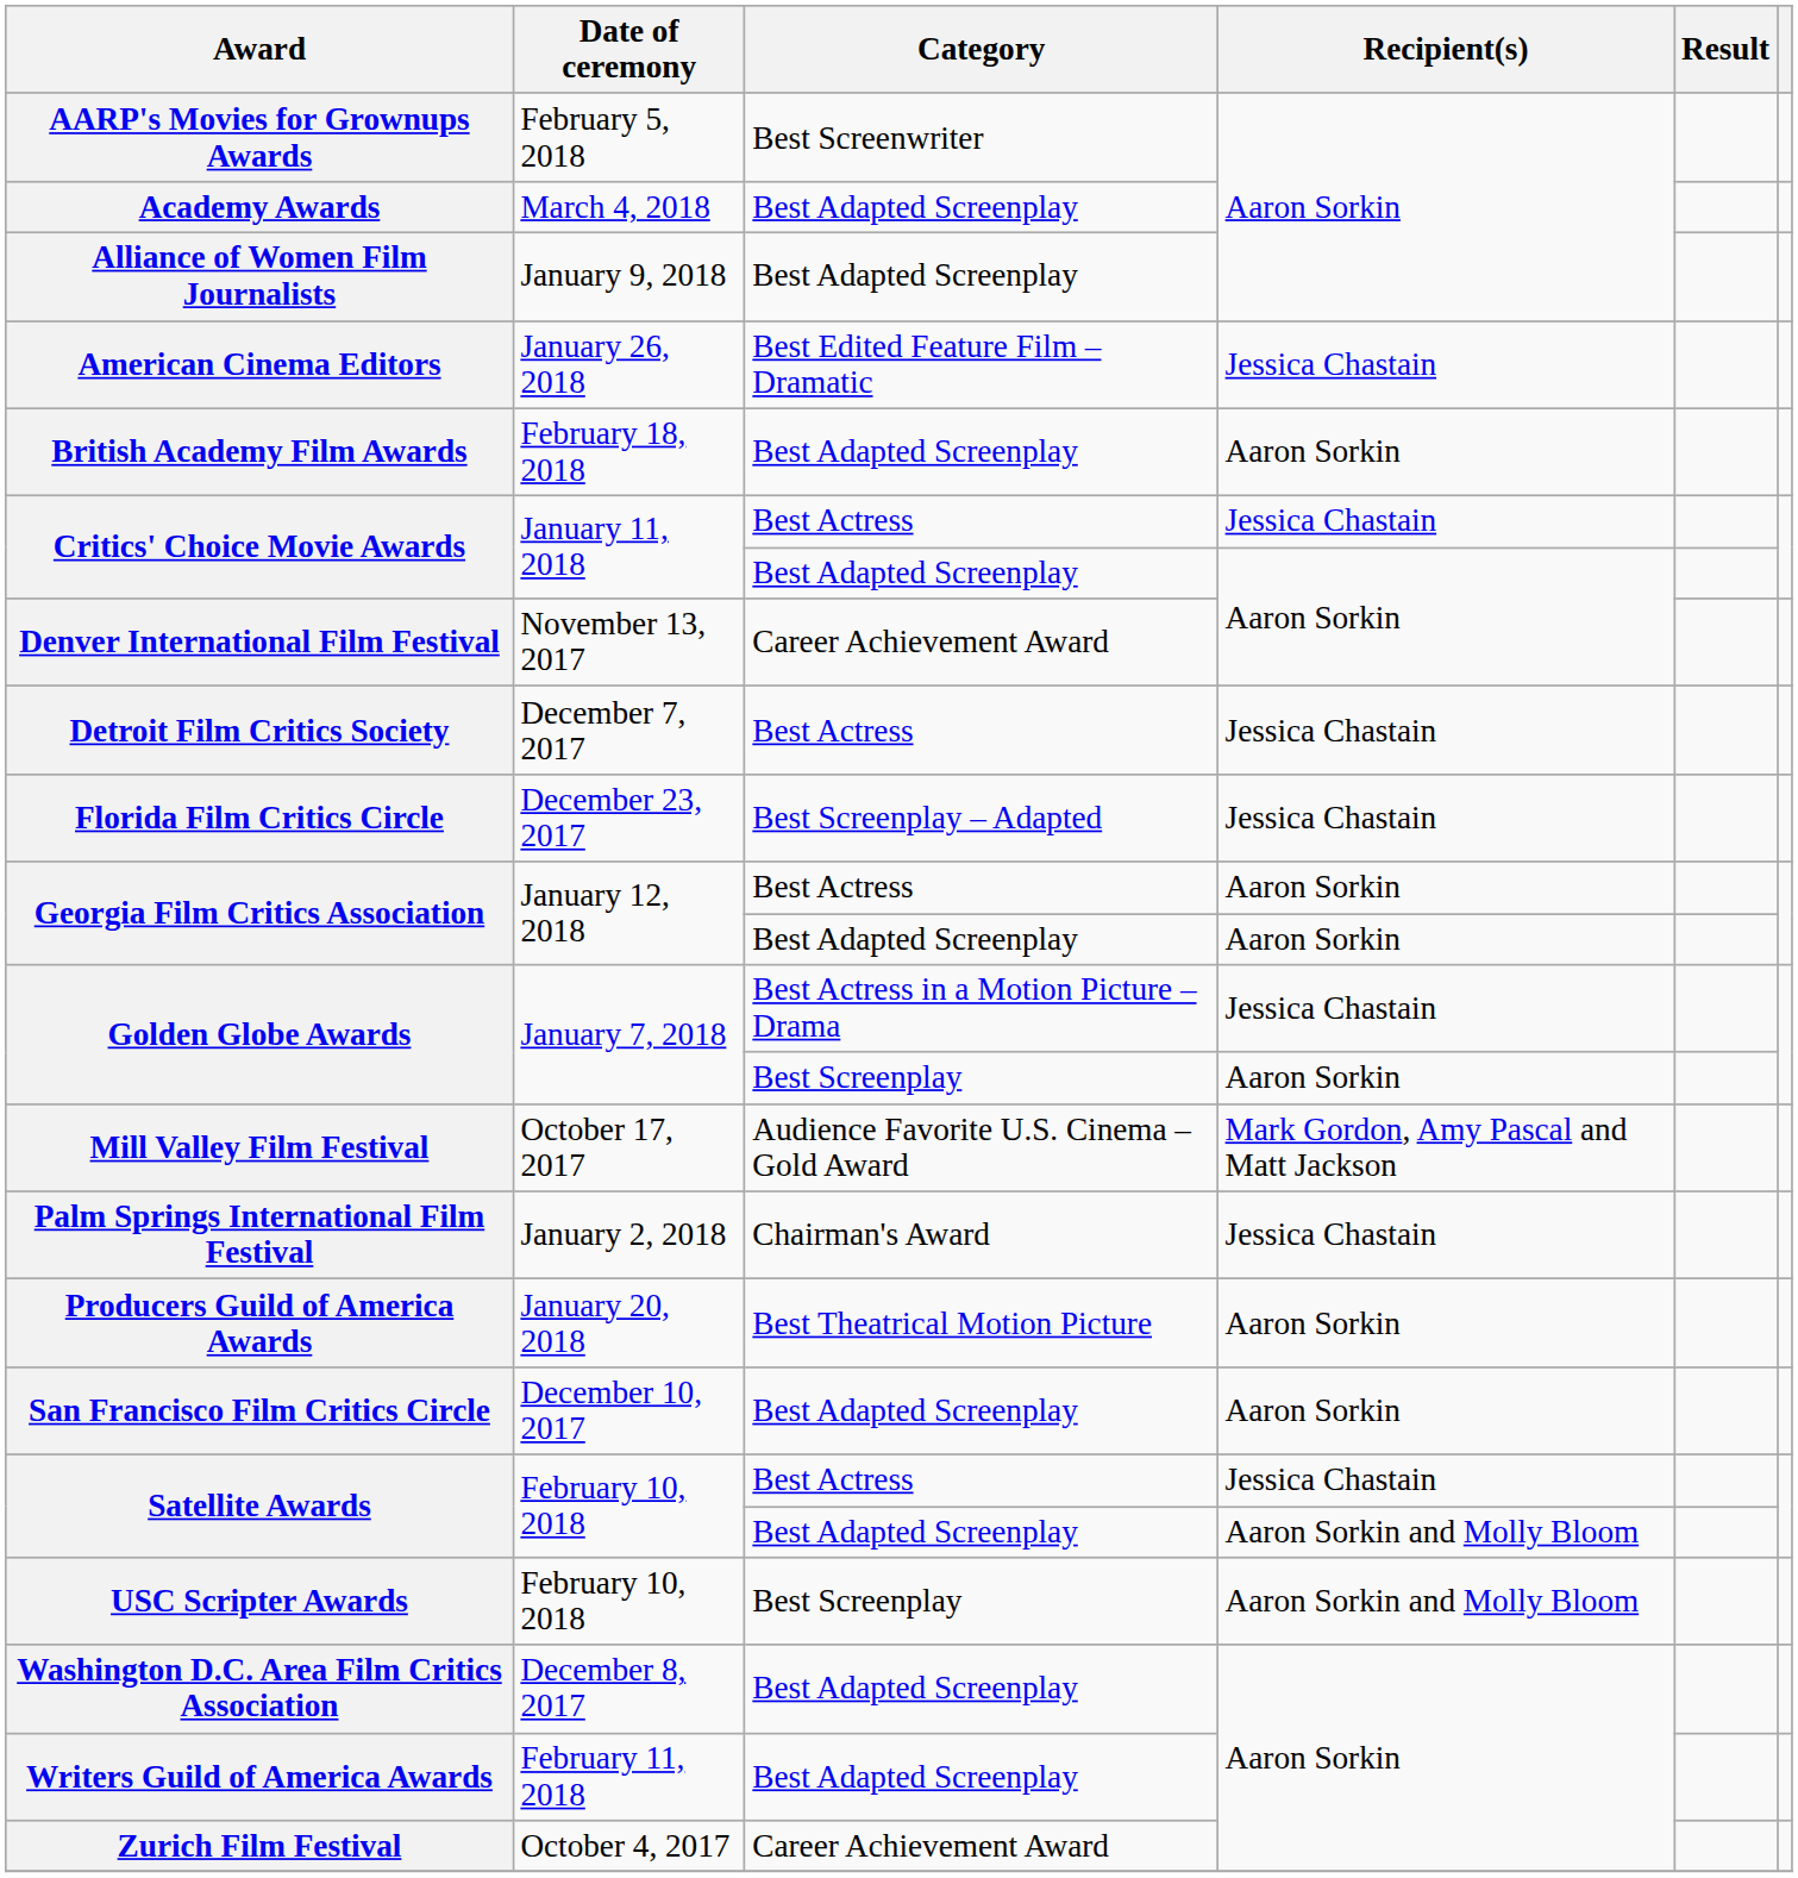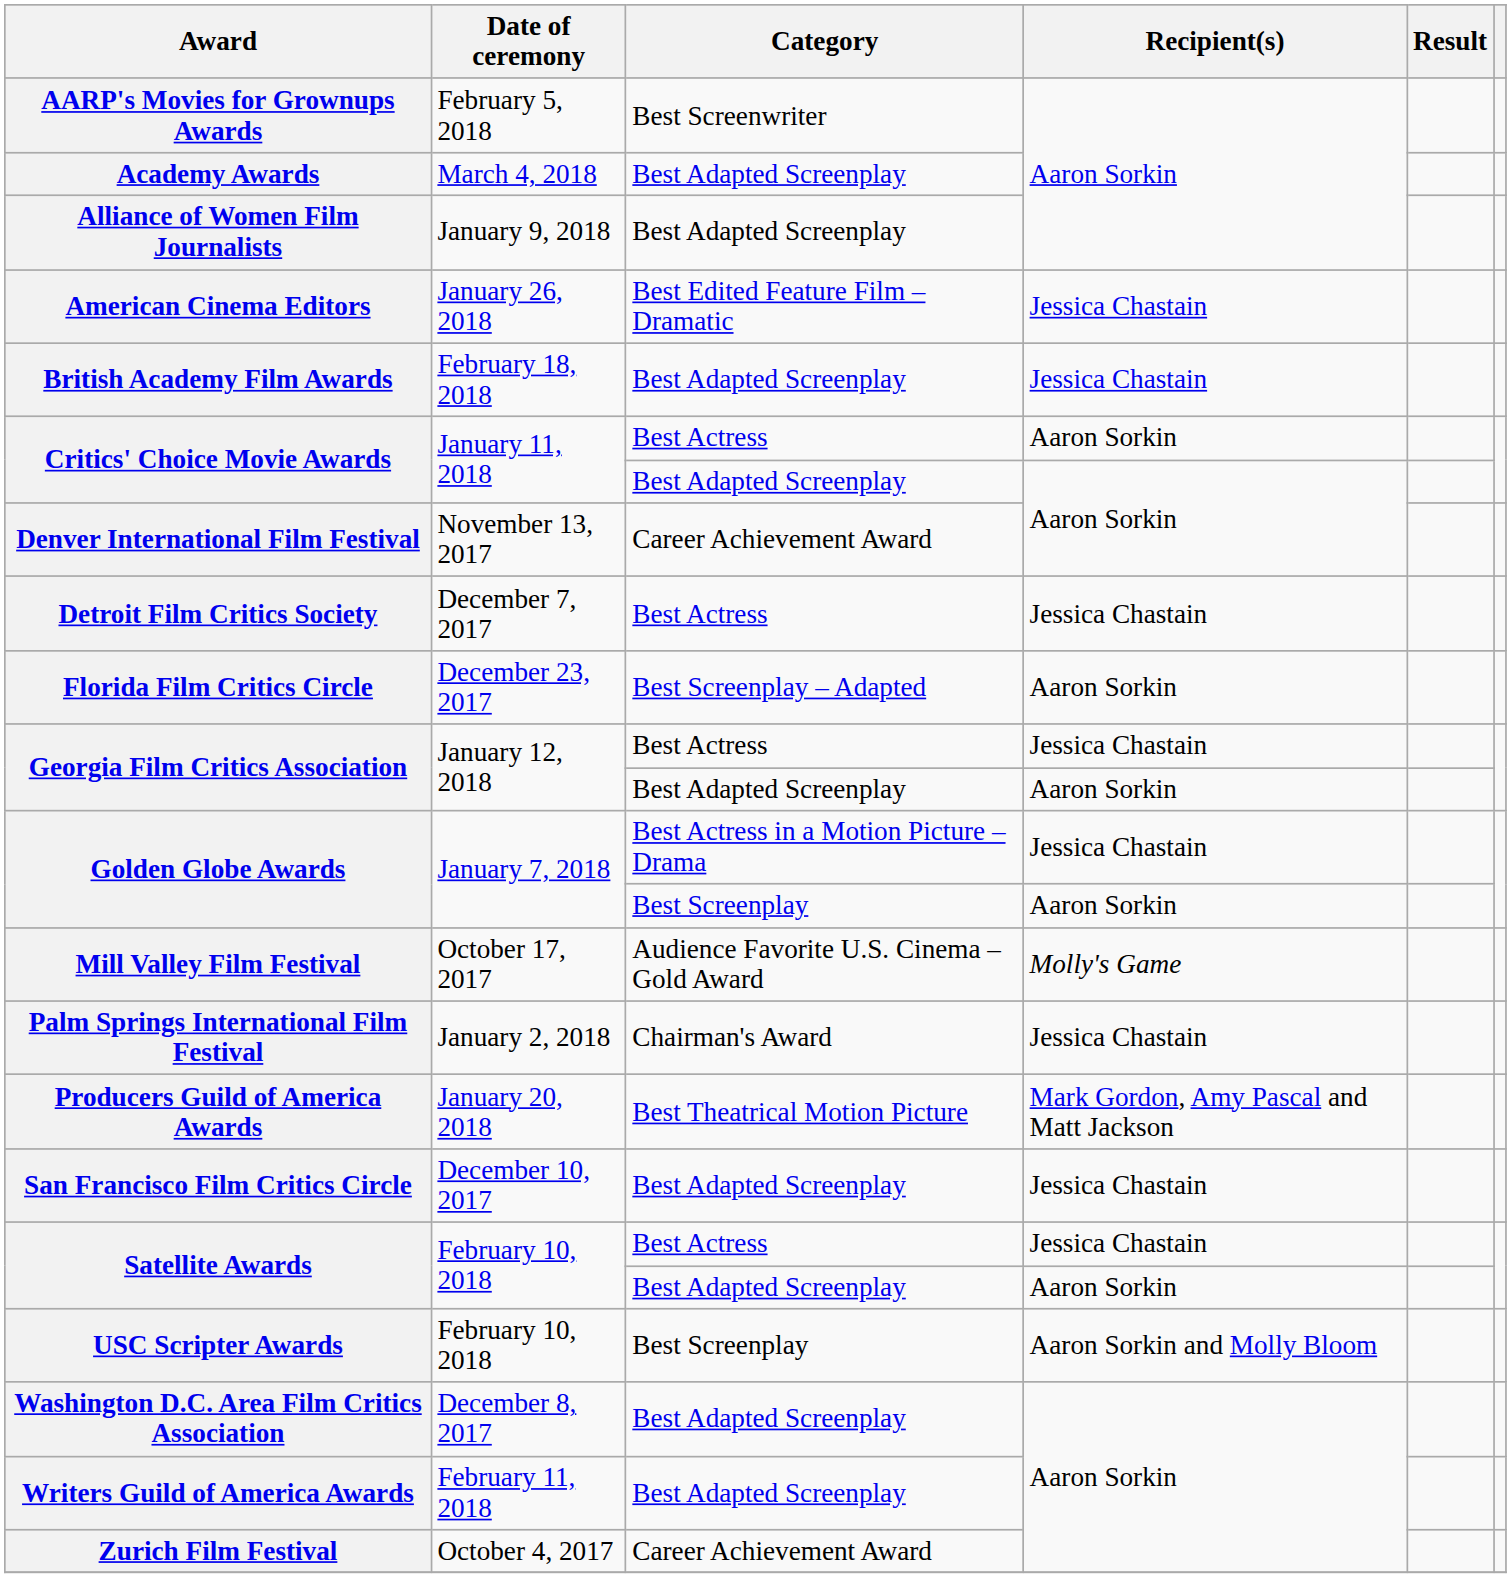 <table class="wikitable plainrowheaders sortable" style="width:100%;">
 <tr>
 <th scope="col">Award</th>
 <th scope="col">Date of ceremony</th>
 <th scope="col">Category</th>
 <th scope="col">Recipient(s)</th>
 <th scope="col">Result</th>
 <th scope="col" class="unsortable"></th>
 </tr>
 <tr>
 <th scope="row"><a href='#'>AARP's Movies for Grownups Awards</a></th>
 <td>February 5, 2018</td>
 <td>Best Screenwriter</td>
 <td rowspan=3><a href='#'>Aaron Sorkin</a></td>
 <td></td>
 <td style="text-align:center;"></td>
 </tr>
 <tr>
 <th scope="row"><a href='#'>Academy Awards</a></th>
 <td><a href='#'>March 4, 2018</a></td>
 <td><a href='#'>Best Adapted Screenplay</a></td>
 <td></td>
 <td style="text-align:center;"></td>
 </tr>
 <tr>
 <th scope="row"><a href='#'>Alliance of Women Film Journalists</a></th>
 <td>January 9, 2018</td>
 <td>Best Adapted Screenplay</td>
 <td></td>
 <td style="text-align:center;"></td>
 </tr>
 <tr>
 <th scope="row"><a href='#'>American Cinema Editors</a></th>
 <td><a href='#'>January 26, 2018</a></td>
 <td><a href='#'>Best Edited Feature Film – Dramatic</a></td>
 <td><a href='#'>Jessica Chastain</a></td>
 <td></td>
 <td style="text-align:center;"></td>
 </tr>
 <tr>
 <th scope="row"><a href='#'>British Academy Film Awards</a></th>
 <td><a href='#'>February 18, 2018</a></td>
 <td><a href='#'>Best Adapted Screenplay</a></td>
-<td>Aaron Sorkin</td>
+<td><a href='#'>Jessica Chastain</a></td>
 <td></td>
 <td style="text-align:center;"></td>
 </tr>
 <tr>
 <th scope="row" rowspan="2"><a href='#'>Critics' Choice Movie Awards</a></th>
 <td rowspan="2"><a href='#'>January 11, 2018</a></td>
 <td><a href='#'>Best Actress</a></td>
-<td><a href='#'>Jessica Chastain</a></td>
+<td>Aaron Sorkin</td>
 <td></td>
 <td rowspan="2" style="text-align:center;"></td>
 </tr>
 <tr>
 <td><a href='#'>Best Adapted Screenplay</a></td>
 <td rowspan=2>Aaron Sorkin</td>
 <td></td>
 </tr>
 <tr>
 <th scope="row"><a href='#'>Denver International Film Festival</a></th>
 <td>November 13, 2017</td>
 <td>Career Achievement Award</td>
 <td></td>
 <td style="text-align:center;"></td>
 </tr>
 <tr>
 <th scope="row"><a href='#'>Detroit Film Critics Society</a></th>
 <td>December 7, 2017</td>
 <td><a href='#'>Best Actress</a></td>
 <td>Jessica Chastain</td>
 <td></td>
 <td style="text-align:center;"></td>
 </tr>
 <tr>
 <th scope="row"><a href='#'>Florida Film Critics Circle</a></th>
 <td><a href='#'>December 23, 2017</a></td>
 <td><a href='#'>Best Screenplay – Adapted</a></td>
-<td>Jessica Chastain</td>
+<td>Aaron Sorkin</td>
 <td></td>
 <td style="text-align:center;"><br></td>
 </tr>
 <tr>
 <th scope="row" rowspan="2"><a href='#'>Georgia Film Critics Association</a></th>
 <td rowspan="2">January 12, 2018</td>
 <td>Best Actress</td>
-<td>Aaron Sorkin</td>
+<td>Jessica Chastain</td>
 <td></td>
 <td rowspan="2" style="text-align:center;"></td>
 </tr>
 <tr>
 <td>Best Adapted Screenplay</td>
 <td>Aaron Sorkin</td>
 <td></td>
 </tr>
 <tr>
 <th scope="row" rowspan="2"><a href='#'>Golden Globe Awards</a></th>
 <td rowspan="2"><a href='#'>January 7, 2018</a></td>
 <td><a href='#'>Best Actress in a Motion Picture – Drama</a></td>
 <td>Jessica Chastain</td>
 <td></td>
 <td rowspan="2" style="text-align:center;"></td>
 </tr>
 <tr>
 <td><a href='#'>Best Screenplay</a></td>
 <td>Aaron Sorkin</td>
 <td></td>
 </tr>
 <tr>
 <th scope="row"><a href='#'>Mill Valley Film Festival</a></th>
 <td>October 17, 2017</td>
 <td>Audience Favorite U.S. Cinema – Gold Award</td>
-<td><a href='#'>Mark Gordon</a>, <a href='#'>Amy Pascal</a> and Matt Jackson</td>
+<td><em>Molly's Game</em></td>
 <td></td>
 <td style="text-align:center;"></td>
 </tr>
 <tr>
 <th scope="row"><a href='#'>Palm Springs International Film Festival</a></th>
 <td>January 2, 2018</td>
 <td>Chairman's Award</td>
 <td>Jessica Chastain</td>
 <td></td>
 <td style="text-align:center;"></td>
 </tr>
 <tr>
 <th scope="row"><a href='#'>Producers Guild of America Awards</a></th>
 <td><a href='#'>January 20, 2018</a></td>
 <td><a href='#'>Best Theatrical Motion Picture</a></td>
-<td>Aaron Sorkin</td>
+<td><a href='#'>Mark Gordon</a>, <a href='#'>Amy Pascal</a> and Matt Jackson</td>
 <td></td>
 <td style="text-align:center;"></td>
 </tr>
 <tr>
 <th scope="row"><a href='#'>San Francisco Film Critics Circle</a></th>
 <td><a href='#'>December 10, 2017</a></td>
 <td><a href='#'>Best Adapted Screenplay</a></td>
-<td>Aaron Sorkin</td>
+<td>Jessica Chastain</td>
 <td></td>
 <td style="text-align:center;"></td>
 </tr>
 <tr>
 <th scope="row" rowspan="2"><a href='#'>Satellite Awards</a></th>
 <td rowspan="2"><a href='#'>February 10, 2018</a></td>
 <td><a href='#'>Best Actress</a></td>
 <td>Jessica Chastain</td>
 <td></td>
 <td rowspan="2" style="text-align:center;"></td>
 </tr>
 <tr>
 <td><a href='#'>Best Adapted Screenplay</a></td>
-<td>Aaron Sorkin and <a href='#'>Molly Bloom</a></td>
+<td>Aaron Sorkin</td>
 <td></td>
 </tr>
 <tr>
 <th scope="row"><a href='#'>USC Scripter Awards</a></th>
 <td>February 10, 2018</td>
 <td>Best Screenplay</td>
 <td>Aaron Sorkin and <a href='#'>Molly Bloom</a></td>
 <td></td>
 <td style="text-align:center;"></td>
 </tr>
 <tr>
 <th scope="row"><a href='#'>Washington D.C. Area Film Critics Association</a></th>
 <td><a href='#'>December 8, 2017</a></td>
 <td><a href='#'>Best Adapted Screenplay</a></td>
 <td rowspan=3>Aaron Sorkin</td>
 <td></td>
 <td style="text-align:center;"></td>
 </tr>
 <tr>
 <th scope="row"><a href='#'>Writers Guild of America Awards</a></th>
 <td><a href='#'>February 11, 2018</a></td>
 <td><a href='#'>Best Adapted Screenplay</a></td>
 <td></td>
 <td style="text-align:center;"></td>
 </tr>
 <tr>
 <th scope="row"><a href='#'>Zurich Film Festival</a></th>
 <td>October 4, 2017</td>
 <td>Career Achievement Award</td>
 <td></td>
 <td style="text-align:center;"></td>
 </tr>
 <tr>
 </tr>
 </table>
